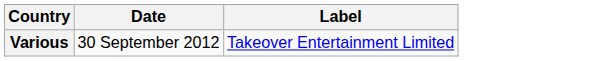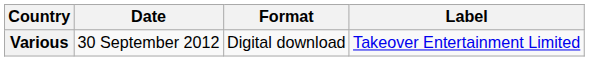 <table class="wikitable plainrowheaders">
 <tr>
 <th scope="col">Country</th>
 <th scope="col">Date</th>
+<th scope="col">Format</th>
 <th scope="col">Label</th>
 </tr>
 <tr>
 <th scope="row">Various</th>
 <td>30 September 2012</td>
+<td>Digital download</td>
 <td><a href='#'>Takeover Entertainment Limited</a></td>
 </tr>
 </table>
